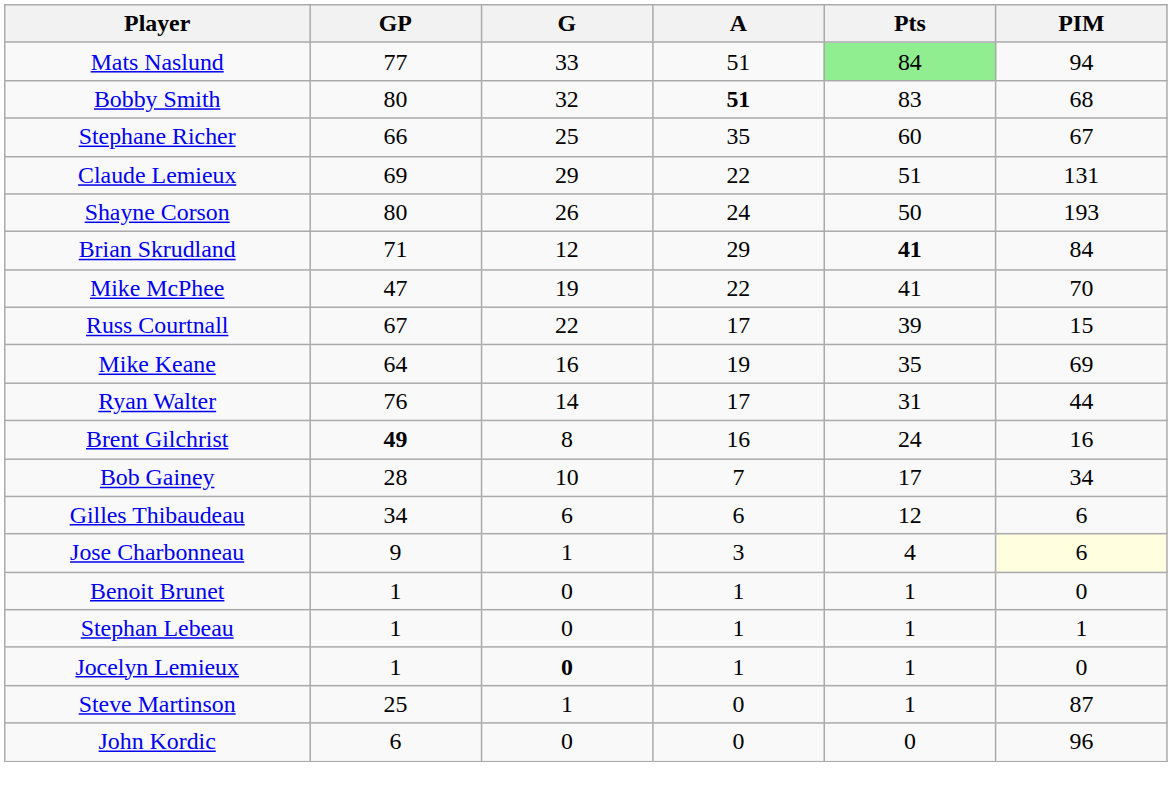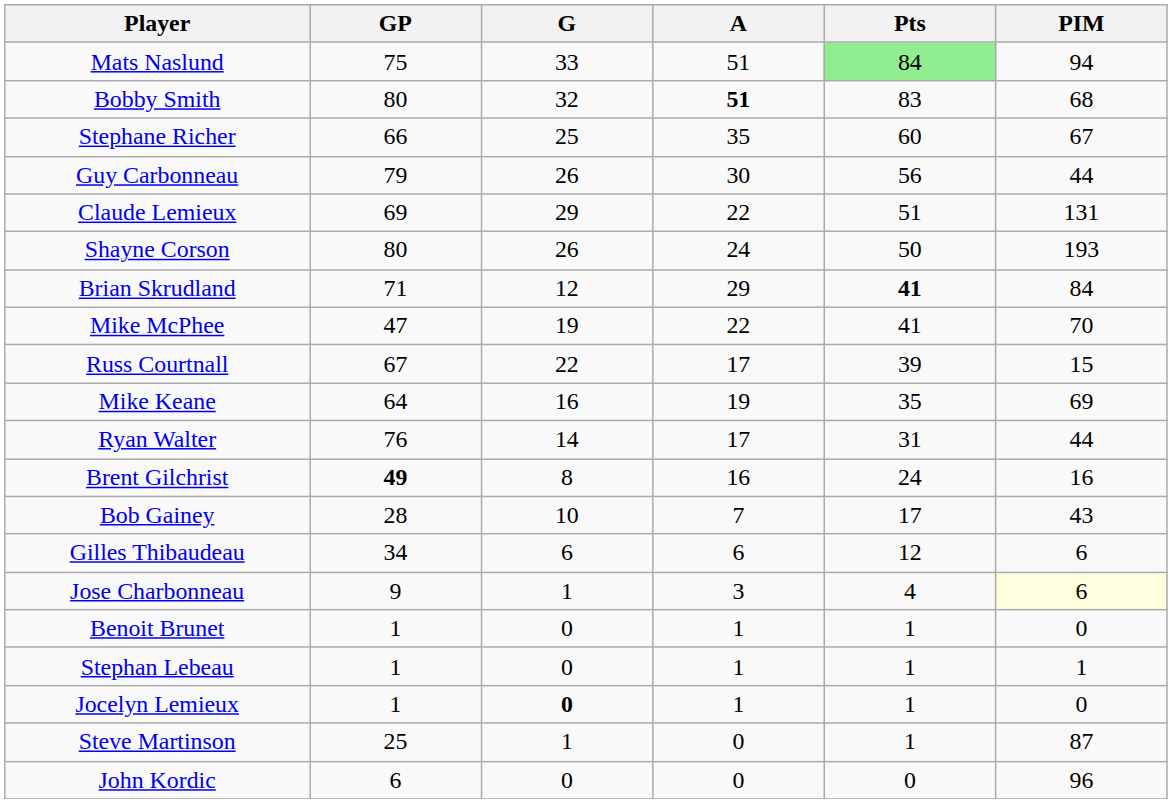 <table class="wikitable sortable">
 <tr>
 <th bgcolor="#DDDDFF" width="16%">Player</th>
 <th bgcolor="#DDDDFF" width="9%">GP</th>
 <th bgcolor="#DDDDFF" width="9%">G</th>
 <th bgcolor="#DDDDFF" width="9%">A</th>
 <th bgcolor="#DDDDFF" width="9%">Pts</th>
 <th bgcolor="#DDDDFF" width="9%">PIM</th>
 </tr>
 <tr align="center">
 <td><a href='#'>Mats Naslund</a></td>
-<td>77</td>
+<td>75</td>
 <td>33</td>
 <td>51</td>
 <td style="background: lightgreen;">84</td>
 <td>94</td>
 </tr>
 <tr align="center">
 <td><a href='#'>Bobby Smith</a></td>
 <td>80</td>
 <td>32</td>
 <td><strong>51</strong></td>
 <td>83</td>
 <td>68</td>
 </tr>
 <tr align="center">
 <td><a href='#'>Stephane Richer</a></td>
 <td>66</td>
 <td>25</td>
 <td>35</td>
 <td>60</td>
 <td>67</td>
+</tr>
+<tr align="center">
+<td><a href='#'>Guy Carbonneau</a></td>
+<td>79</td>
+<td>26</td>
+<td>30</td>
+<td>56</td>
+<td>44</td>
 </tr>
 <tr align="center">
 <td><a href='#'>Claude Lemieux</a></td>
 <td>69</td>
 <td>29</td>
 <td>22</td>
 <td>51</td>
 <td>131</td>
 </tr>
 <tr align="center">
 <td><a href='#'>Shayne Corson</a></td>
 <td>80</td>
 <td>26</td>
 <td>24</td>
 <td>50</td>
 <td>193</td>
 </tr>
 <tr align="center">
 <td><a href='#'>Brian Skrudland</a></td>
 <td>71</td>
 <td>12</td>
 <td>29</td>
 <td><strong>41</strong></td>
 <td>84</td>
 </tr>
 <tr align="center">
 <td><a href='#'>Mike McPhee</a></td>
 <td>47</td>
 <td>19</td>
 <td>22</td>
 <td>41</td>
 <td>70</td>
 </tr>
 <tr align="center">
 <td><a href='#'>Russ Courtnall</a></td>
 <td>67</td>
 <td>22</td>
 <td>17</td>
 <td>39</td>
 <td>15</td>
 </tr>
 <tr align="center">
 <td><a href='#'>Mike Keane</a></td>
 <td>64</td>
 <td>16</td>
 <td>19</td>
 <td>35</td>
 <td>69</td>
 </tr>
 <tr align="center">
 <td><a href='#'>Ryan Walter</a></td>
 <td>76</td>
 <td>14</td>
 <td>17</td>
 <td>31</td>
 <td>44</td>
 </tr>
 <tr align="center">
 <td><a href='#'>Brent Gilchrist</a></td>
 <td><strong>49</strong></td>
 <td>8</td>
 <td>16</td>
 <td>24</td>
 <td>16</td>
 </tr>
 <tr align="center">
 <td><a href='#'>Bob Gainey</a></td>
 <td>28</td>
 <td>10</td>
 <td>7</td>
 <td>17</td>
-<td>34</td>
+<td>43</td>
 </tr>
 <tr align="center">
 <td><a href='#'>Gilles Thibaudeau</a></td>
 <td>34</td>
 <td>6</td>
 <td>6</td>
 <td>12</td>
 <td>6</td>
 </tr>
 <tr align="center">
 <td><a href='#'>Jose Charbonneau</a></td>
 <td>9</td>
 <td>1</td>
 <td>3</td>
 <td>4</td>
 <td style="background: lightyellow;">6</td>
 </tr>
 <tr align="center">
 <td><a href='#'>Benoit Brunet</a></td>
 <td>1</td>
 <td>0</td>
 <td>1</td>
 <td>1</td>
 <td>0</td>
 </tr>
 <tr align="center">
 <td><a href='#'>Stephan Lebeau</a></td>
 <td>1</td>
 <td>0</td>
 <td>1</td>
 <td>1</td>
 <td>1</td>
 </tr>
 <tr align="center">
 <td><a href='#'>Jocelyn Lemieux</a></td>
 <td>1</td>
 <td><strong>0</strong></td>
 <td>1</td>
 <td>1</td>
 <td>0</td>
 </tr>
 <tr align="center">
 <td><a href='#'>Steve Martinson</a></td>
 <td>25</td>
 <td>1</td>
 <td>0</td>
 <td>1</td>
 <td>87</td>
 </tr>
 <tr align="center">
 <td><a href='#'>John Kordic</a></td>
 <td>6</td>
 <td>0</td>
 <td>0</td>
 <td>0</td>
 <td>96</td>
 </tr>
 </table>
